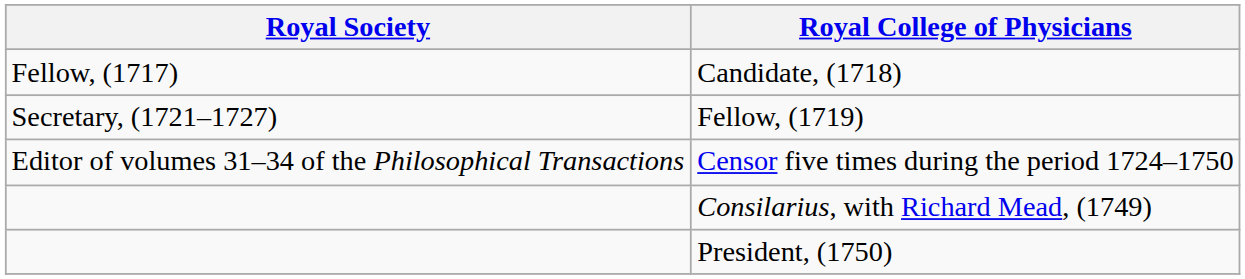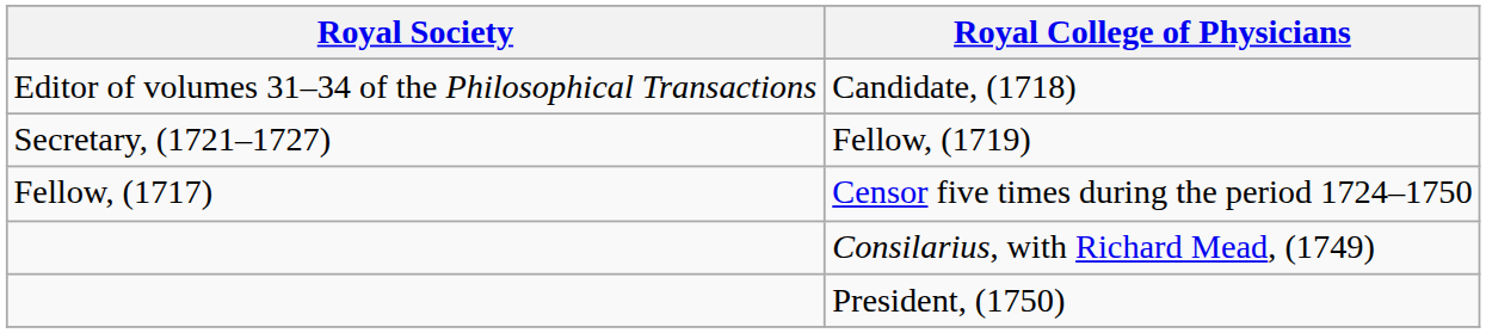 <table class="wikitable" style="margin: 1em auto 1em auto">
 <tr>
 <th><a href='#'>Royal Society</a></th>
 <th><a href='#'>Royal College of Physicians</a></th>
 </tr>
 <tr>
-<td>Fellow, (1717)</td>
+<td>Editor of volumes 31–34 of the <em>Philosophical Transactions</em></td>
 <td>Candidate, (1718)</td>
 </tr>
 <tr>
 <td>Secretary, (1721–1727)</td>
 <td>Fellow, (1719)</td>
 </tr>
 <tr>
-<td>Editor of volumes 31–34 of the <em>Philosophical Transactions</em></td>
+<td>Fellow, (1717)</td>
 <td><a href='#'>Censor</a> five times during the period 1724–1750</td>
 </tr>
 <tr>
 <td></td>
 <td><em>Consilarius</em>, with <a href='#'>Richard Mead</a>, (1749)</td>
 </tr>
 <tr>
 <td></td>
 <td>President, (1750)</td>
 </tr>
 </table>
